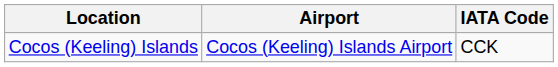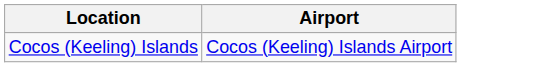 <table class="wikitable">
 <tr>
 <th>Location</th>
 <th>Airport</th>
-<th>IATA Code</th>
 </tr>
 <tr>
 <td><a href='#'>Cocos (Keeling) Islands</a></td>
 <td><a href='#'>Cocos (Keeling) Islands Airport</a></td>
-<td>CCK</td>
 </tr>
 </table>
